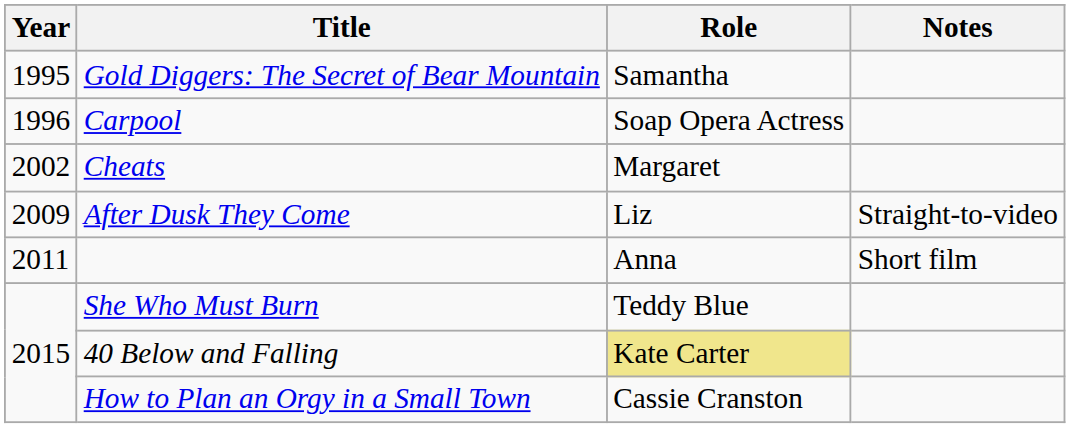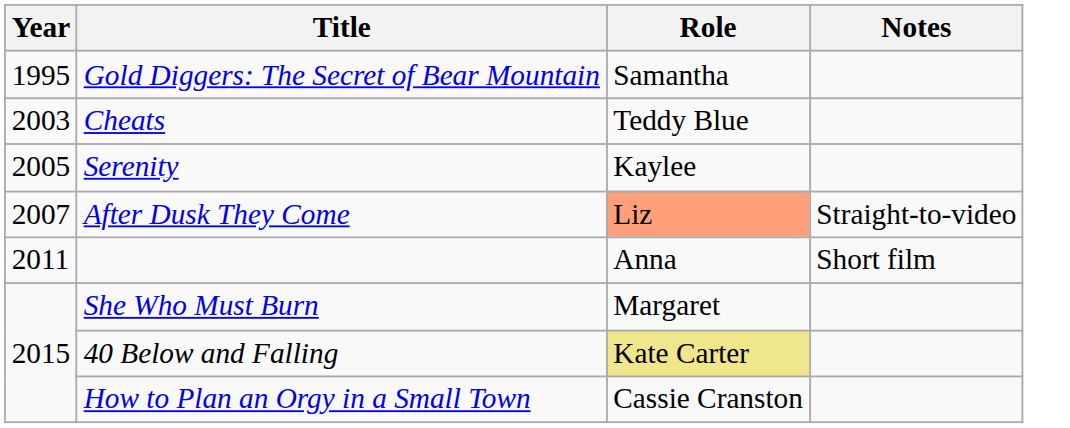 <table class="wikitable sortable">
 <tr>
 <th>Year</th>
 <th>Title</th>
 <th>Role</th>
 <th class="unsortable">Notes</th>
 </tr>
 <tr>
 <td>1995</td>
 <td><em><a href='#'>Gold Diggers: The Secret of Bear Mountain</a></em></td>
 <td>Samantha</td>
 <td></td>
 </tr>
 <tr>
-<td>1996</td>
-<td><em><a href='#'>Carpool</a></em></td>
-<td>Soap Opera Actress</td>
+<td>2003</td>
+<td><em><a href='#'>Cheats</a></em></td>
+<td>Teddy Blue</td>
 <td></td>
 </tr>
 <tr>
-<td>2002</td>
-<td><em><a href='#'>Cheats</a></em></td>
-<td>Margaret</td>
+<td>2005</td>
+<td><em><a href='#'>Serenity</a></em></td>
+<td>Kaylee</td>
 <td></td>
 </tr>
 <tr>
-<td>2009</td>
+<td>2007</td>
 <td><em><a href='#'>After Dusk They Come</a></em></td>
-<td>Liz</td>
+<td style="background: lightsalmon;">Liz</td>
 <td>Straight-to-video</td>
 </tr>
 <tr>
 <td>2011</td>
 <td><em></em></td>
 <td>Anna</td>
 <td>Short film</td>
 </tr>
 <tr>
 <td rowspan="3">2015</td>
 <td><em><a href='#'>She Who Must Burn</a></em></td>
-<td>Teddy Blue</td>
+<td>Margaret</td>
 <td></td>
 </tr>
 <tr>
 <td><em>40 Below and Falling</em></td>
 <td style="background: khaki;">Kate Carter</td>
 <td></td>
 </tr>
 <tr>
 <td><em><a href='#'>How to Plan an Orgy in a Small Town</a></em></td>
 <td>Cassie Cranston</td>
 <td></td>
 </tr>
 </table>
